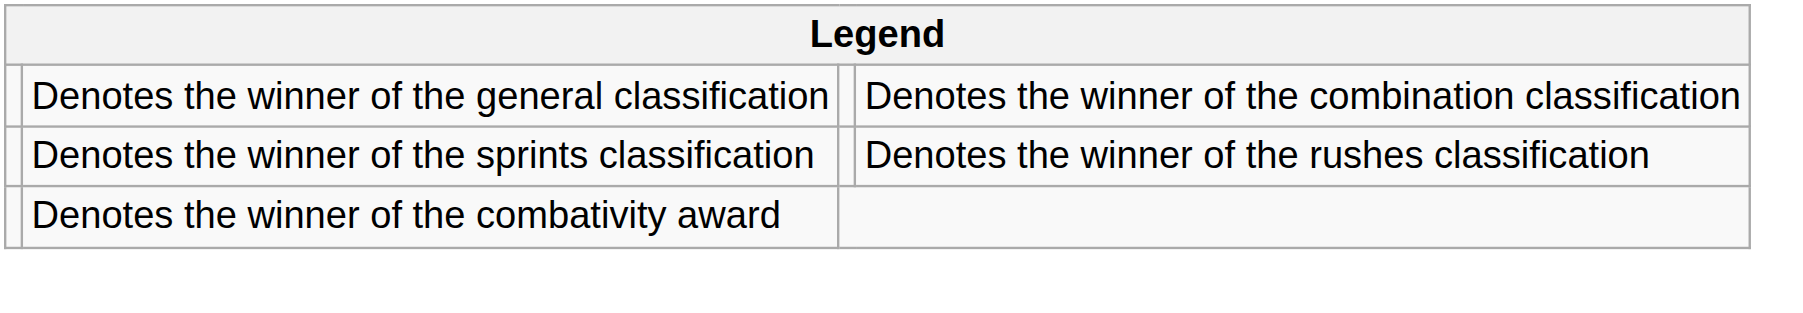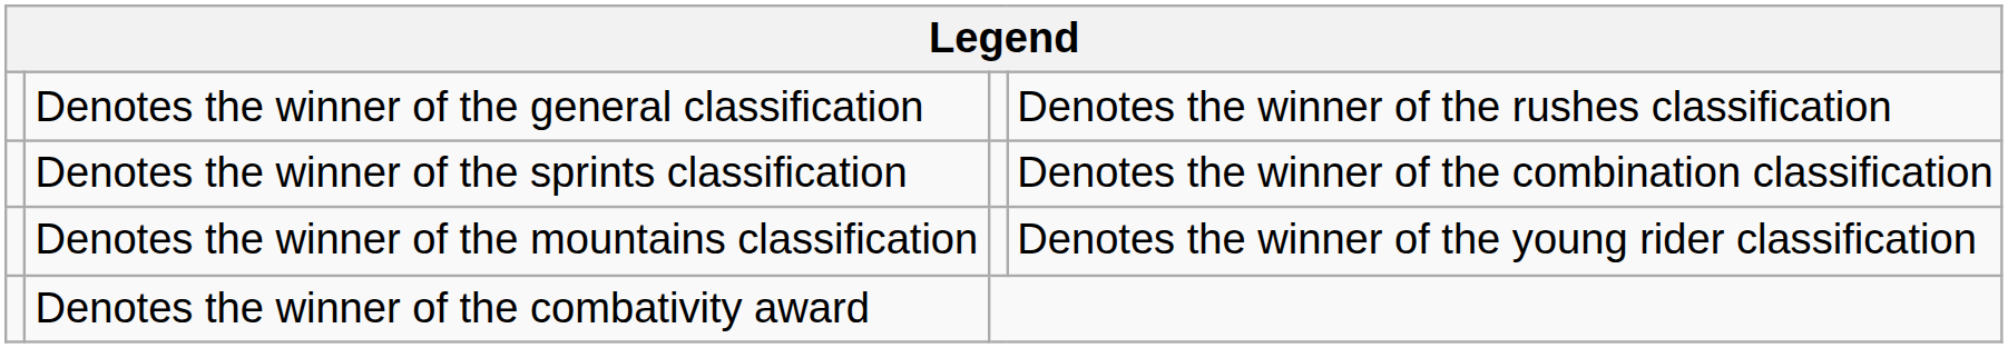 <table class="wikitable">
 <tr>
 <th colspan="4">Legend</th>
 </tr>
 <tr>
 <td></td>
 <td>Denotes the winner of the general classification</td>
 <td></td>
-<td>Denotes the winner of the combination classification</td>
+<td>Denotes the winner of the rushes classification</td>
 </tr>
 <tr>
 <td></td>
 <td>Denotes the winner of the sprints classification</td>
 <td></td>
-<td>Denotes the winner of the rushes classification</td>
+<td>Denotes the winner of the combination classification</td>
+</tr>
+<tr>
+<td></td>
+<td>Denotes the winner of the mountains classification</td>
+<td></td>
+<td>Denotes the winner of the young rider classification</td>
 </tr>
 <tr>
 <td></td>
 <td>Denotes the winner of the combativity award</td>
 </tr>
 </table>
